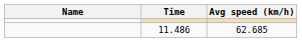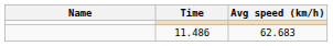 <table class="wikitable sortable" style="text-align:center;">
 <tr>
 <th style="width:15em">Name</th>
 <th style="width:7em">Time</th>
 <th>Avg speed (km/h)</th>
 </tr>
 <tr>
 <td align=left></td>
 <td bgcolor=wheat></td>
 <td bgcolor=wheat></td>
 </tr>
 <tr>
 <td align=left></td>
 <td>11.486</td>
-<td>62.685</td>
+<td>62.683</td>
 </tr>
 </table>
